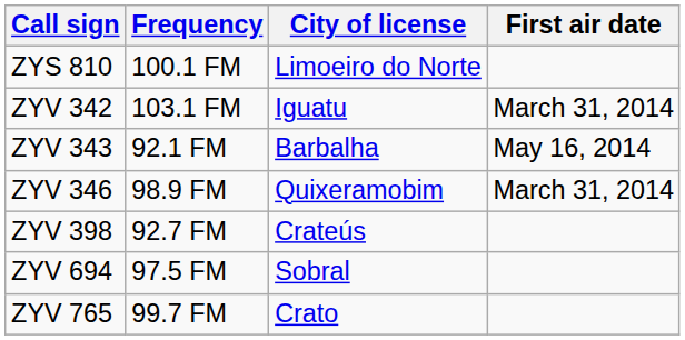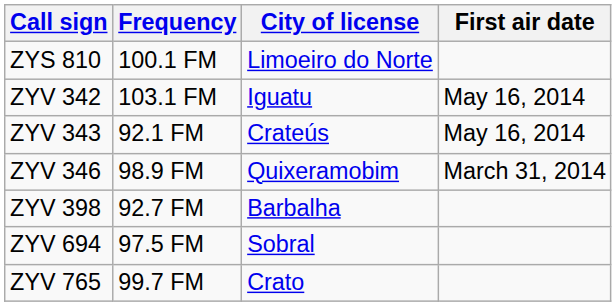 <table class="wikitable sortable">
 <tr>
 <th><a href='#'>Call sign</a></th>
 <th data-sort-type="number"><a href='#'>Frequency</a></th>
 <th><a href='#'>City of license</a></th>
 <th>First air date</th>
 </tr>
 <tr>
 <td>ZYS 810</td>
 <td>100.1 FM</td>
 <td><a href='#'>Limoeiro do Norte</a></td>
 <td></td>
 </tr>
 <tr>
 <td>ZYV 342</td>
 <td>103.1 FM</td>
 <td><a href='#'>Iguatu</a></td>
-<td>March 31, 2014</td>
+<td>May 16, 2014</td>
 </tr>
 <tr>
 <td>ZYV 343</td>
 <td>92.1 FM</td>
-<td><a href='#'>Barbalha</a></td>
+<td><a href='#'>Crateús</a></td>
 <td>May 16, 2014</td>
 </tr>
 <tr>
 <td>ZYV 346</td>
 <td>98.9 FM</td>
 <td><a href='#'>Quixeramobim</a></td>
 <td>March 31, 2014</td>
 </tr>
 <tr>
 <td>ZYV 398</td>
 <td>92.7 FM</td>
-<td><a href='#'>Crateús</a></td>
+<td><a href='#'>Barbalha</a></td>
 <td></td>
 </tr>
 <tr>
 <td>ZYV 694</td>
 <td>97.5 FM</td>
 <td><a href='#'>Sobral</a></td>
 <td></td>
 </tr>
 <tr>
 <td>ZYV 765</td>
 <td>99.7 FM</td>
 <td><a href='#'>Crato</a></td>
 <td></td>
 </tr>
 </table>
